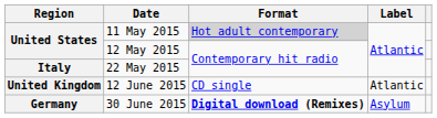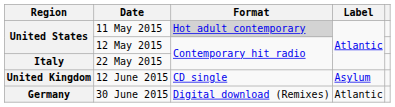 <table class="wikitable plainrowheaders">
 <tr>
 <th scope="col">Region</th>
 <th scope="col">Date</th>
 <th scope="col">Format</th>
 <th scope="col">Label</th>
 <th scope="col"></th>
 </tr>
 <tr>
 <th scope="row" rowspan="2">United States</th>
 <td>11 May 2015</td>
 <td style="background: lightgrey;"><a href='#'>Hot adult contemporary</a></td>
 <td rowspan="3"><a href='#'>Atlantic</a></td>
 <td align="center"></td>
 </tr>
 <tr>
 <td>12 May 2015</td>
 <td rowspan="2"><a href='#'>Contemporary hit radio</a></td>
 <td align="center"></td>
 </tr>
 <tr>
 <th scope="row">Italy</th>
 <td>22 May 2015</td>
 <td align="center"></td>
 </tr>
 <tr>
 <th scope="row">United Kingdom</th>
 <td>12 June 2015</td>
 <td><a href='#'>CD single</a></td>
-<td>Atlantic</td>
+<td><a href='#'>Asylum</a></td>
 <td align="center"></td>
 </tr>
 <tr>
 <th scope="row">Germany</th>
 <td>30 June 2015</td>
-<td><strong><a href='#'>Digital download</a> (Remixes)</strong></td>
-<td><a href='#'>Asylum</a></td>
+<td><a href='#'>Digital download</a> (Remixes)</td>
+<td>Atlantic</td>
 <td align="center"></td>
 </tr>
 </table>
